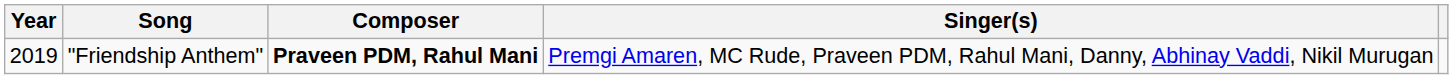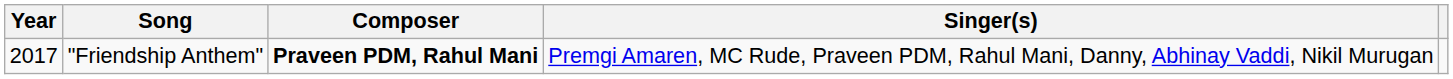 <table class="wikitable sortable">
 <tr>
 <th scope="col">Year</th>
 <th scope="col">Song</th>
 <th scope="col">Composer</th>
 <th scope="col">Singer(s)</th>
 <th class="unsortable" scope="col"></th>
 </tr>
 <tr>
-<td>2019</td>
+<td>2017</td>
 <td>"Friendship Anthem"</td>
 <td><strong>Praveen PDM, Rahul Mani</strong></td>
 <td><a href='#'>Premgi Amaren</a>, MC Rude, Praveen PDM, Rahul Mani, Danny, <a href='#'>Abhinay Vaddi</a>, Nikil Murugan</td>
 <td></td>
 </tr>
 </table>
